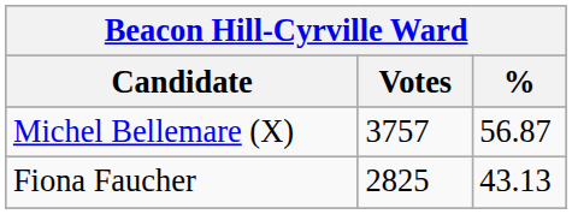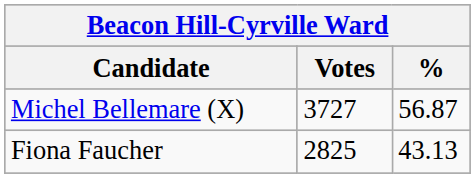 <table class="wikitable">
 <tr>
 <th colspan="3"><a href='#'>Beacon Hill-Cyrville Ward</a></th>
 </tr>
 <tr>
 <th style="width: 170px">Candidate</th>
 <th style="width: 50px">Votes</th>
 <th style="width: 40px">%</th>
 </tr>
 <tr>
 <td><a href='#'>Michel Bellemare</a> (X)</td>
-<td>3757</td>
+<td>3727</td>
 <td>56.87</td>
 </tr>
 <tr>
 <td>Fiona Faucher</td>
 <td>2825</td>
 <td>43.13</td>
 </tr>
 </table>
